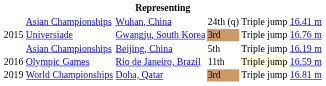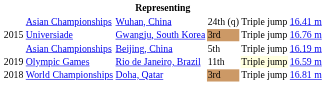 <table>
 <tr>
 <th colspan="6">Representing </th>
 </tr>
 <tr>
 <td rowspan=3>2015</td>
 <td><a href='#'>Asian Championships</a></td>
 <td><a href='#'>Wuhan, China</a></td>
 <td>24th (q)</td>
 <td>Triple jump</td>
 <td><a href='#'>16.41 m</a></td>
 </tr>
 <tr>
 <td><a href='#'>Universiade</a></td>
 <td><a href='#'>Gwangju, South Korea</a></td>
 <td bgcolor=cc9966>3rd</td>
 <td>Triple jump</td>
 <td><a href='#'>16.76 m</a></td>
 </tr>
 <tr>
 <td><a href='#'>Asian Championships</a></td>
 <td><a href='#'>Beijing, China</a></td>
 <td>5th</td>
 <td>Triple jump</td>
 <td><a href='#'>16.19 m</a></td>
 </tr>
 <tr>
-<td>2016</td>
+<td>2019</td>
 <td><a href='#'>Olympic Games</a></td>
 <td><a href='#'>Rio de Janeiro, Brazil</a></td>
 <td>11th</td>
 <td style="background: lightyellow;">Triple jump</td>
 <td><a href='#'>16.59 m</a></td>
 </tr>
 <tr>
-<td>2019</td>
+<td>2018</td>
 <td><a href='#'>World Championships</a></td>
 <td><a href='#'>Doha, Qatar</a></td>
 <td bgcolor=cc9966>3rd</td>
 <td>Triple jump</td>
 <td><a href='#'>16.81 m</a></td>
 </tr>
 </table>
